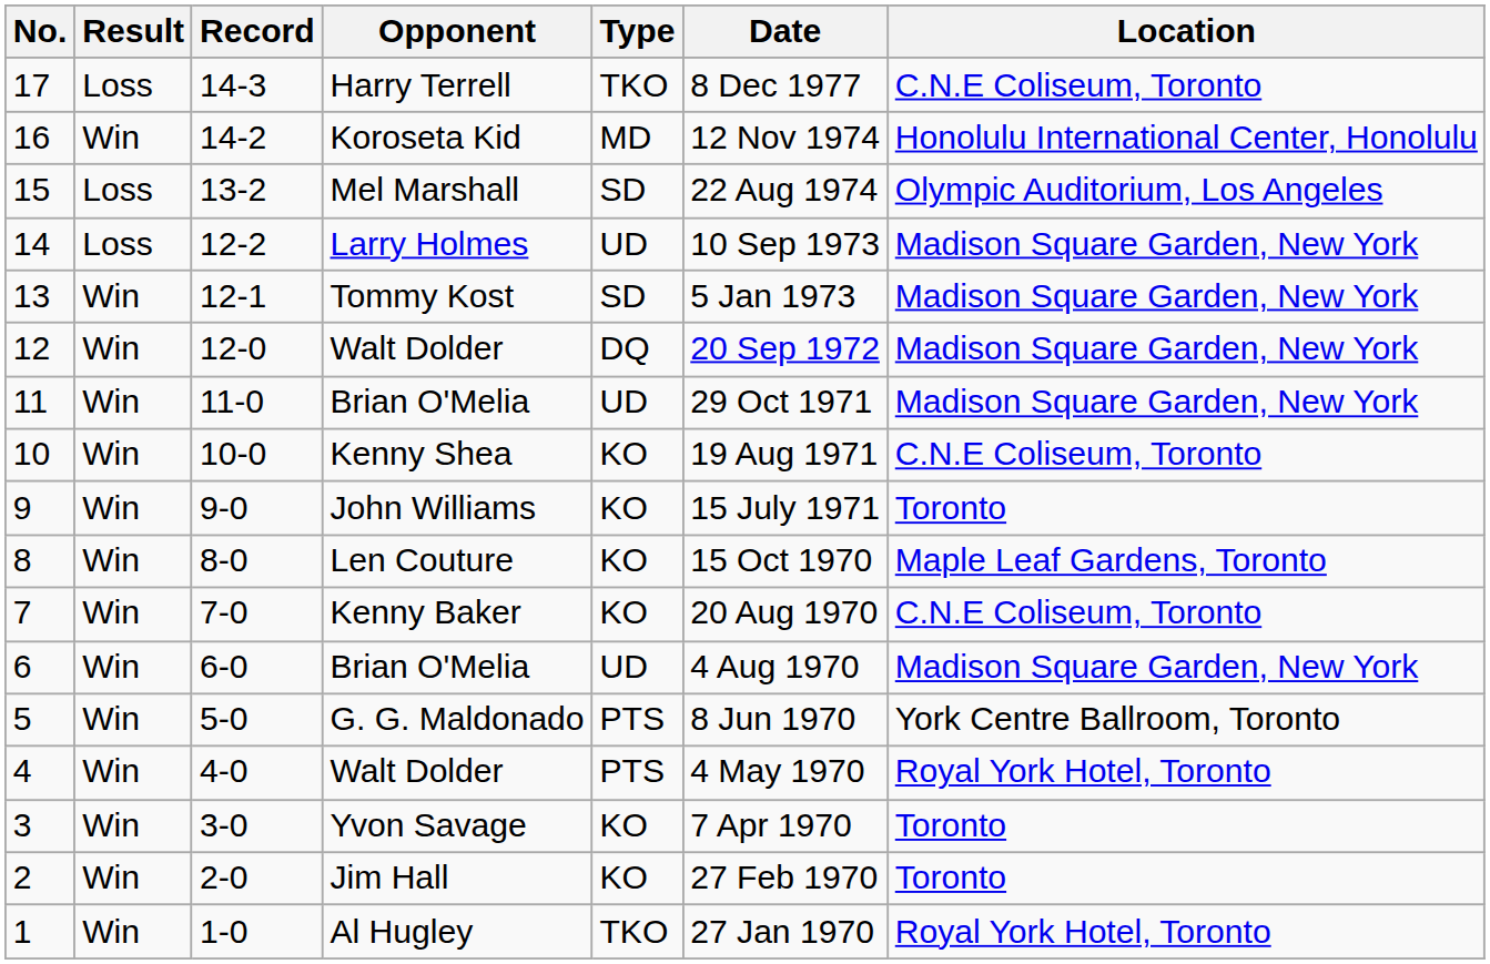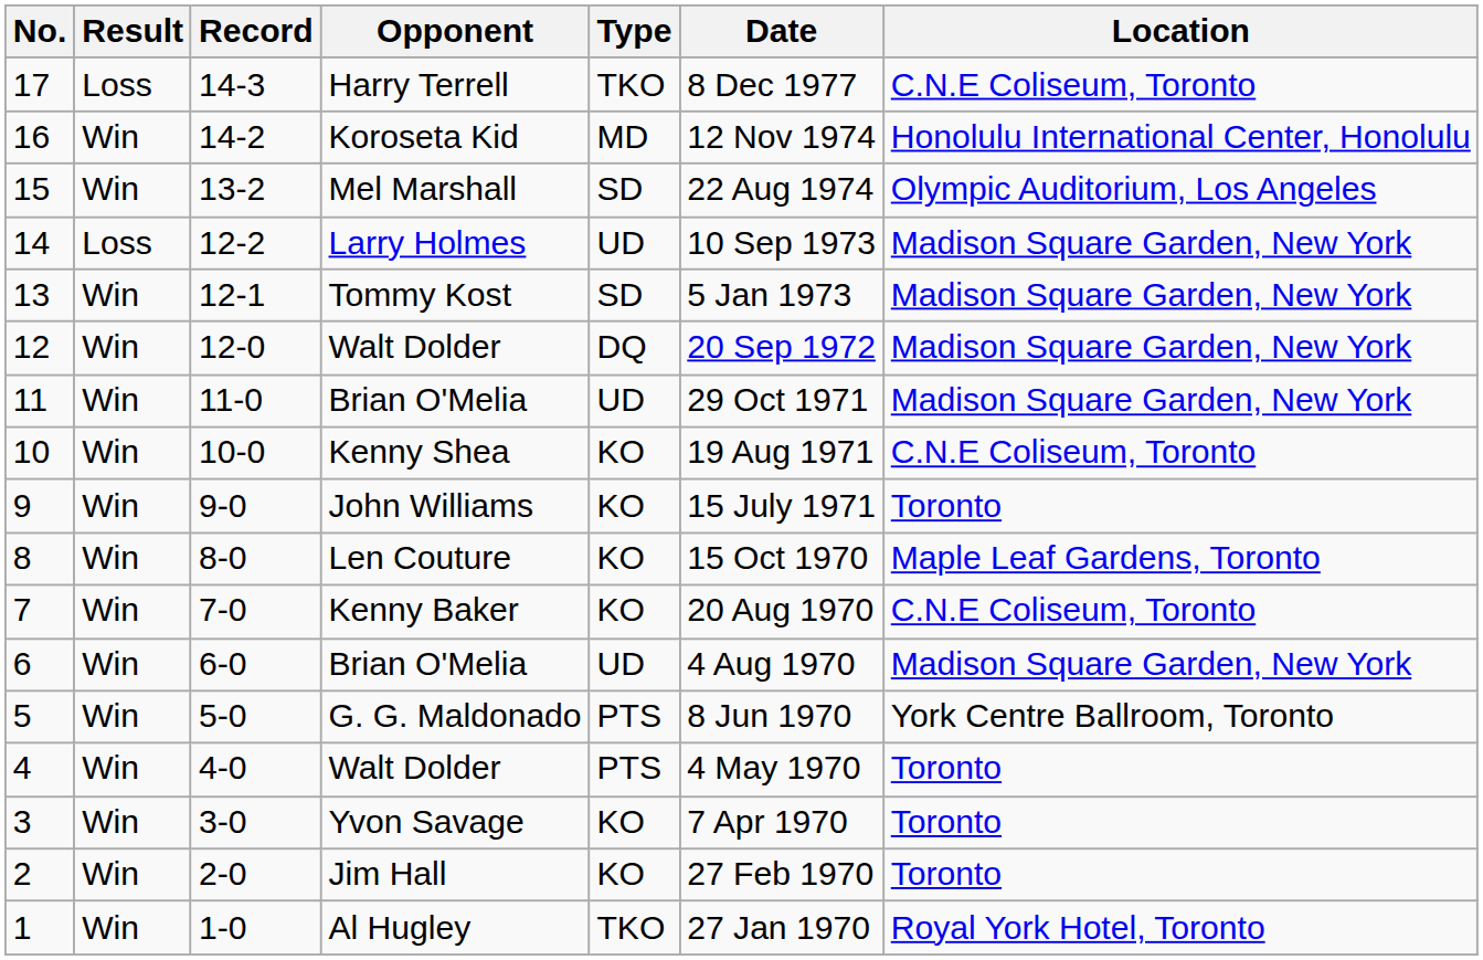 <table class="wikitable">
 <tr>
 <th>No.</th>
 <th>Result</th>
 <th>Record</th>
 <th>Opponent</th>
 <th>Type</th>
 <th>Date</th>
 <th>Location</th>
 </tr>
 <tr>
 <td>17</td>
 <td>Loss</td>
 <td>14-3</td>
 <td> Harry Terrell</td>
 <td>TKO</td>
 <td>8 Dec 1977</td>
 <td> <a href='#'>C.N.E Coliseum, Toronto</a></td>
 </tr>
 <tr>
 <td>16</td>
 <td>Win</td>
 <td>14-2</td>
 <td> Koroseta Kid</td>
 <td>MD</td>
 <td>12 Nov 1974</td>
 <td> <a href='#'>Honolulu International Center, Honolulu</a></td>
 </tr>
 <tr>
 <td>15</td>
-<td>Loss</td>
+<td>Win</td>
 <td>13-2</td>
 <td> Mel Marshall</td>
 <td>SD</td>
 <td>22 Aug 1974</td>
 <td> <a href='#'>Olympic Auditorium, Los Angeles</a></td>
 </tr>
 <tr>
 <td>14</td>
 <td>Loss</td>
 <td>12-2</td>
 <td> <a href='#'>Larry Holmes</a></td>
 <td>UD</td>
 <td>10 Sep 1973</td>
 <td> <a href='#'>Madison Square Garden, New York</a></td>
 </tr>
 <tr>
 <td>13</td>
 <td>Win</td>
 <td>12-1</td>
 <td> Tommy Kost</td>
 <td>SD</td>
 <td>5 Jan 1973</td>
 <td> <a href='#'>Madison Square Garden, New York</a></td>
 </tr>
 <tr>
 <td>12</td>
 <td>Win</td>
 <td>12-0</td>
 <td> Walt Dolder</td>
 <td>DQ</td>
 <td><a href='#'>20 Sep 1972</a></td>
 <td> <a href='#'>Madison Square Garden, New York</a></td>
 </tr>
 <tr>
 <td>11</td>
 <td>Win</td>
 <td>11-0</td>
 <td> Brian O'Melia</td>
 <td>UD</td>
 <td>29 Oct 1971</td>
 <td> <a href='#'>Madison Square Garden, New York</a></td>
 </tr>
 <tr>
 <td>10</td>
 <td>Win</td>
 <td>10-0</td>
 <td> Kenny Shea</td>
 <td>KO</td>
 <td>19 Aug 1971</td>
 <td> <a href='#'>C.N.E Coliseum, Toronto</a></td>
 </tr>
 <tr>
 <td>9</td>
 <td>Win</td>
 <td>9-0</td>
 <td> John Williams</td>
 <td>KO</td>
 <td>15 July 1971</td>
 <td> <a href='#'>Toronto</a></td>
 </tr>
 <tr>
 <td>8</td>
 <td>Win</td>
 <td>8-0</td>
 <td> Len Couture</td>
 <td>KO</td>
 <td>15 Oct 1970</td>
 <td> <a href='#'>Maple Leaf Gardens, Toronto</a></td>
 </tr>
 <tr>
 <td>7</td>
 <td>Win</td>
 <td>7-0</td>
 <td> Kenny Baker</td>
 <td>KO</td>
 <td>20 Aug 1970</td>
 <td> <a href='#'>C.N.E Coliseum, Toronto</a></td>
 </tr>
 <tr>
 <td>6</td>
 <td>Win</td>
 <td>6-0</td>
 <td> Brian O'Melia</td>
 <td>UD</td>
 <td>4 Aug 1970</td>
 <td> <a href='#'>Madison Square Garden, New York</a></td>
 </tr>
 <tr>
 <td>5</td>
 <td>Win</td>
 <td>5-0</td>
 <td> G. G. Maldonado</td>
 <td>PTS</td>
 <td>8 Jun 1970</td>
 <td> York Centre Ballroom, Toronto</td>
 </tr>
 <tr>
 <td>4</td>
 <td>Win</td>
 <td>4-0</td>
 <td> Walt Dolder</td>
 <td>PTS</td>
 <td>4 May 1970</td>
-<td> <a href='#'>Royal York Hotel, Toronto</a></td>
+<td> <a href='#'>Toronto</a></td>
 </tr>
 <tr>
 <td>3</td>
 <td>Win</td>
 <td>3-0</td>
 <td> Yvon Savage</td>
 <td>KO</td>
 <td>7 Apr 1970</td>
 <td> <a href='#'>Toronto</a></td>
 </tr>
 <tr>
 <td>2</td>
 <td>Win</td>
 <td>2-0</td>
 <td> Jim Hall</td>
 <td>KO</td>
 <td>27 Feb 1970</td>
 <td> <a href='#'>Toronto</a></td>
 </tr>
 <tr>
 <td>1</td>
 <td>Win</td>
 <td>1-0</td>
 <td> Al Hugley</td>
 <td>TKO</td>
 <td>27 Jan 1970</td>
 <td> <a href='#'>Royal York Hotel, Toronto</a></td>
 </tr>
 </table>
